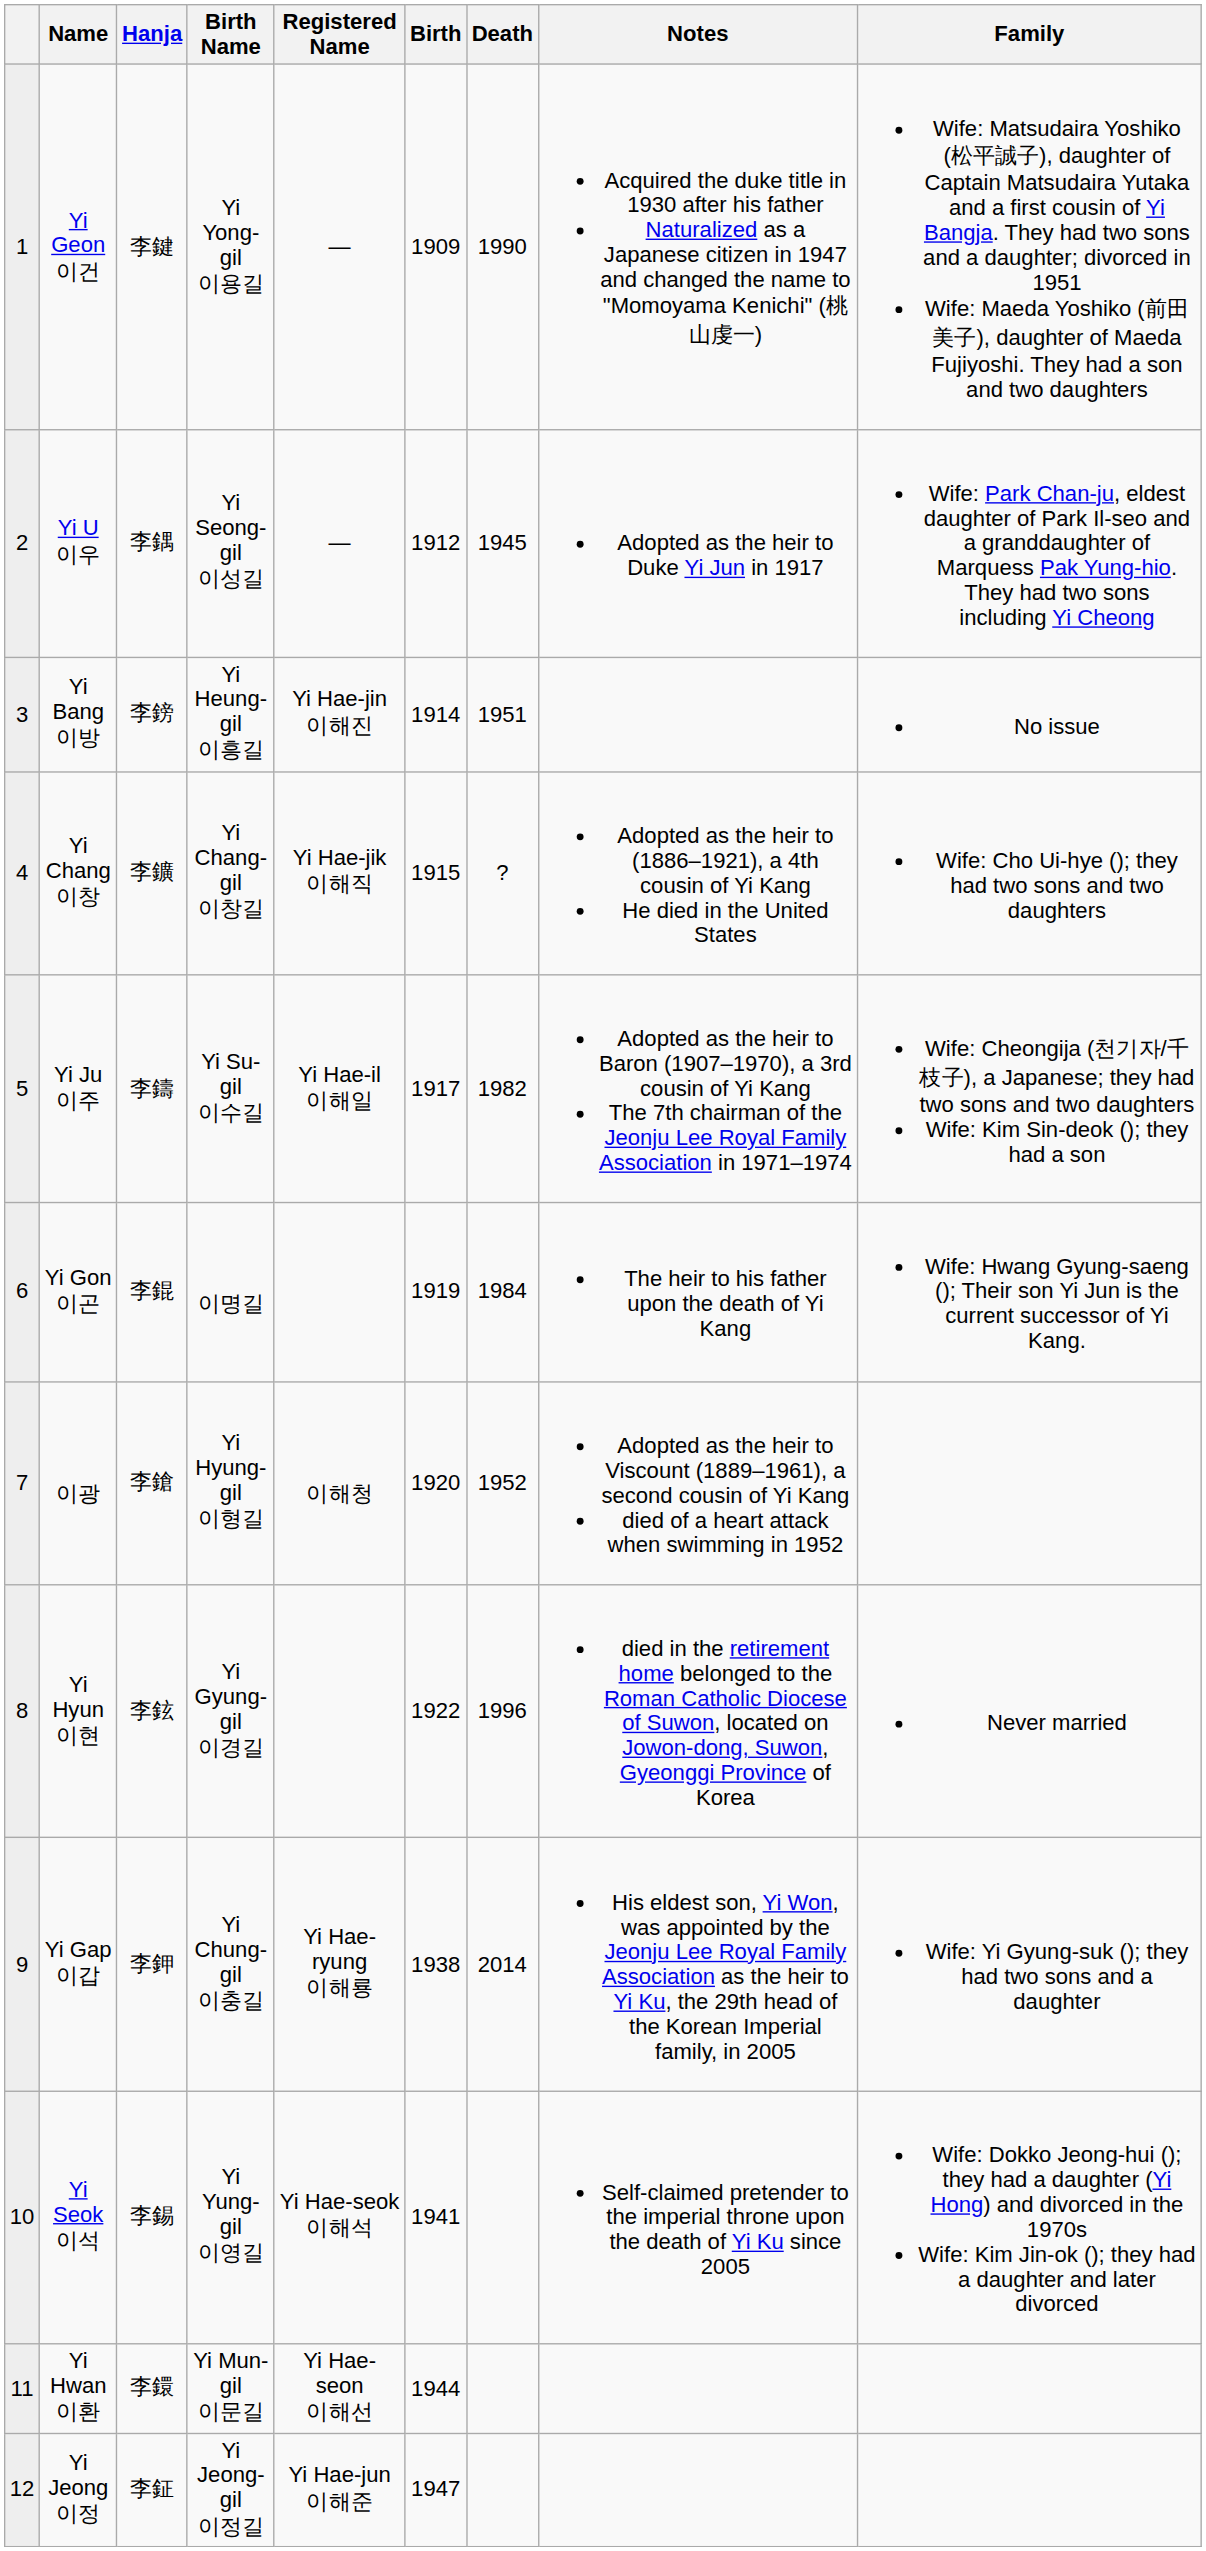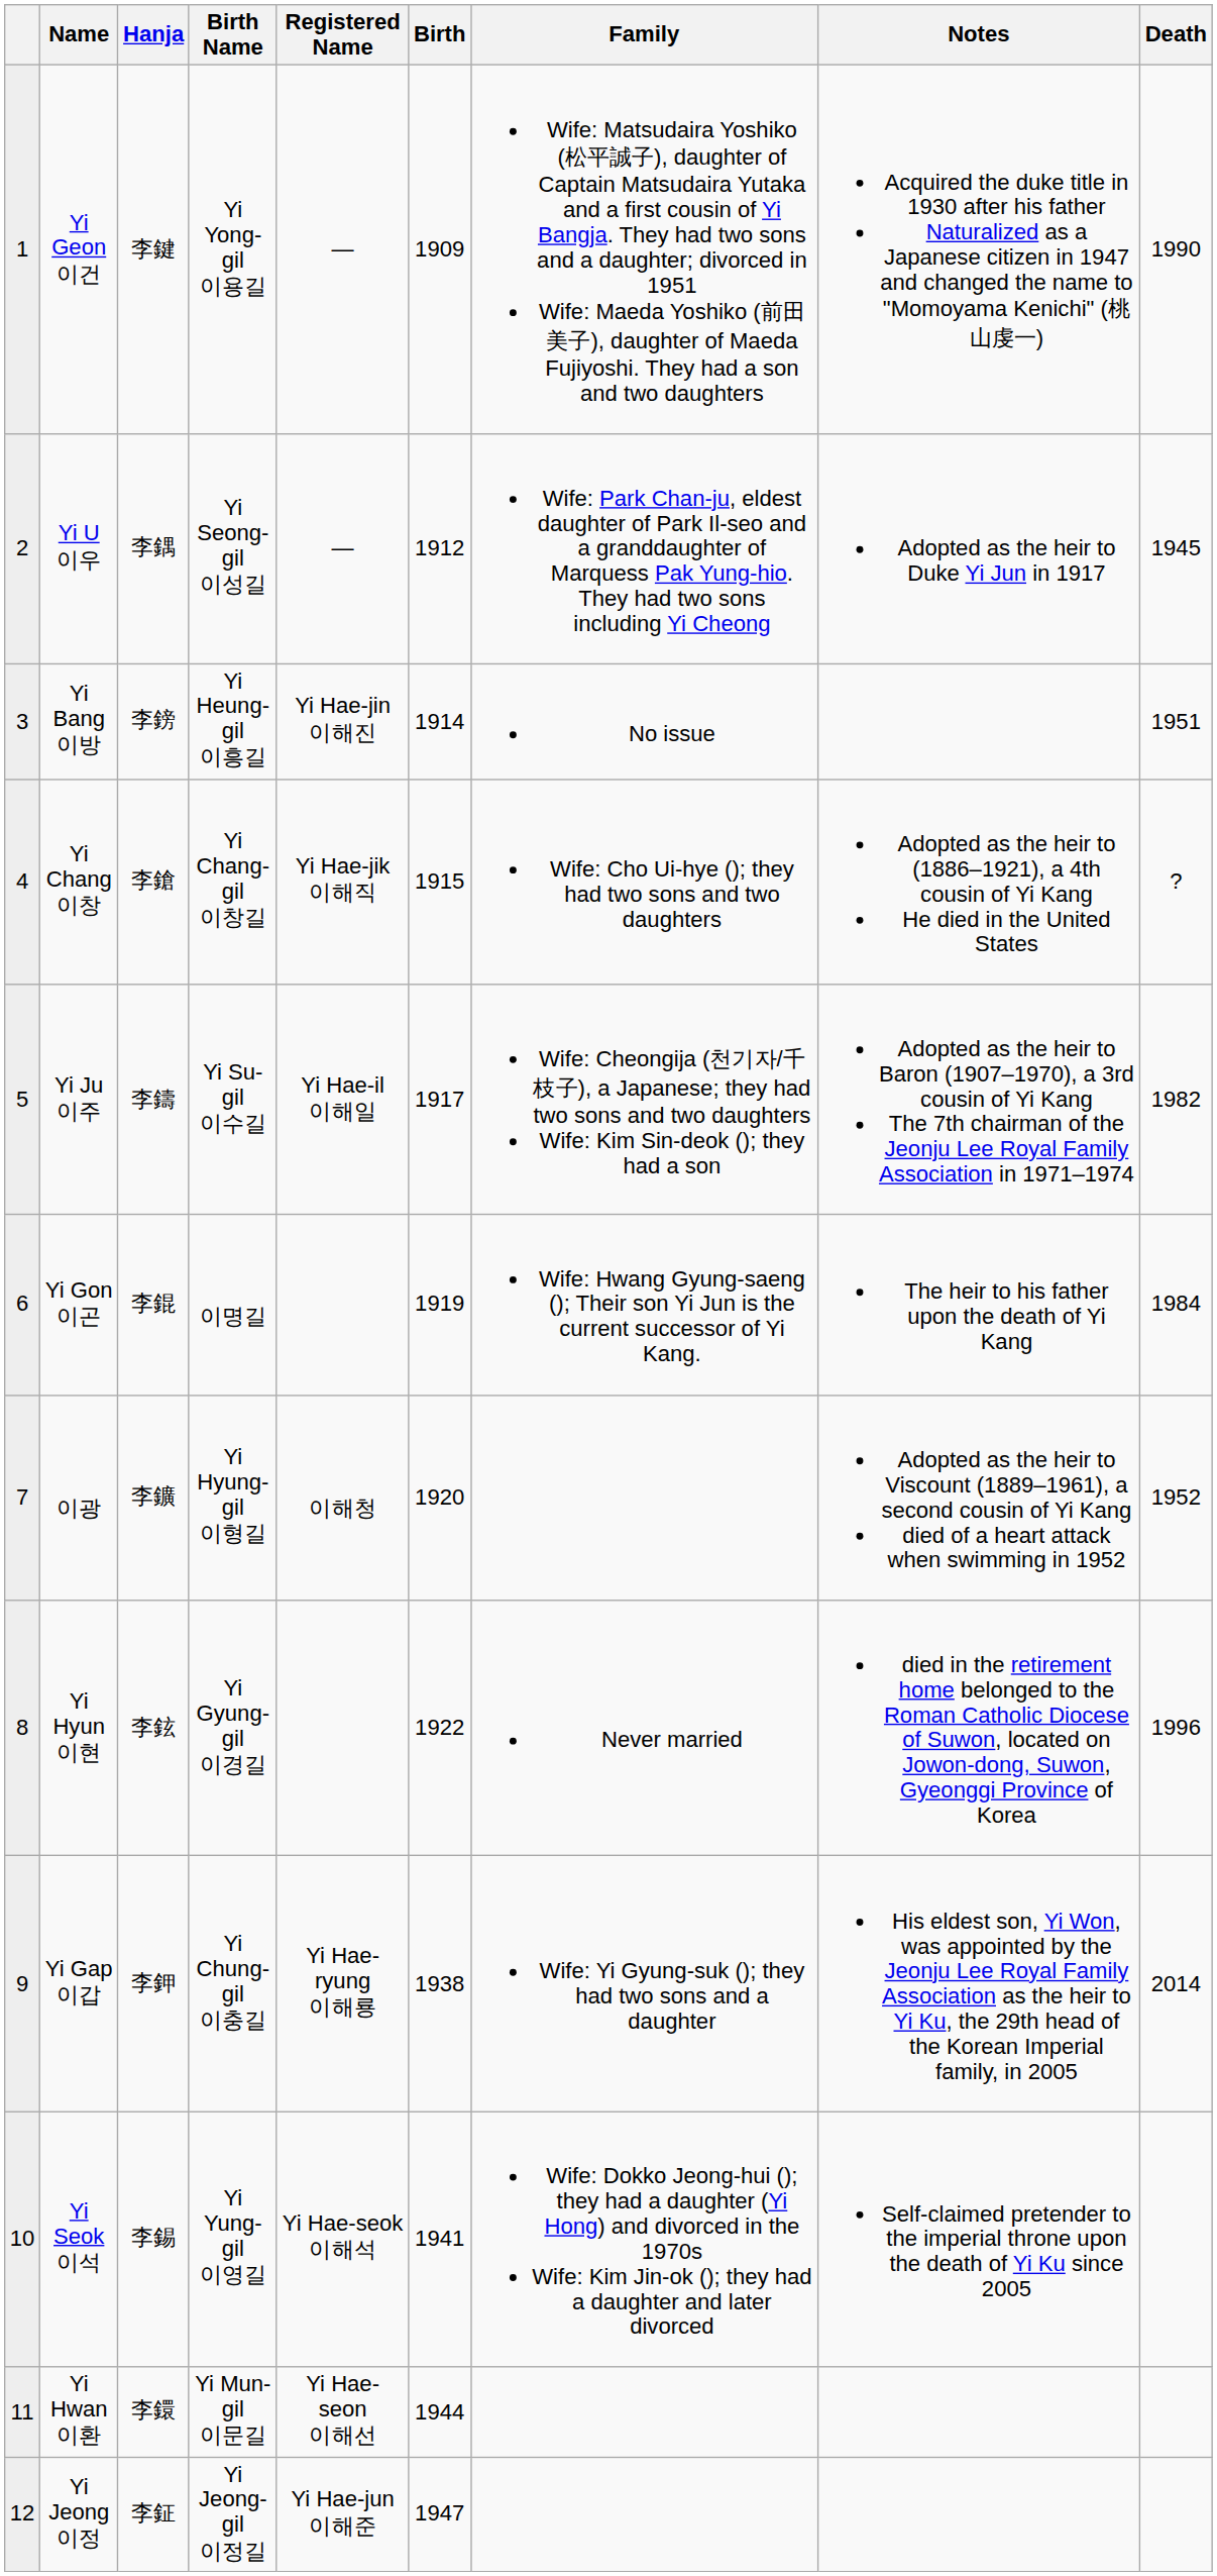 <table class="wikitable">
 <tr align=center>
 <th></th>
 <th>Name</th>
 <th><a href='#'>Hanja</a></th>
 <th>Birth Name</th>
 <th>Registered Name</th>
 <th>Birth</th>
+<th>Family</th>
+<th>Notes</th>
 <th>Death</th>
-<th>Notes</th>
-<th>Family</th>
 </tr>
 <tr align=center>
 <td style="background:#eeeeee">1</td>
 <td><a href='#'>Yi Geon</a><br>이건</td>
 <td>李鍵</td>
 <td>Yi Yong-gil<br>이용길</td>
 <td>—</td>
 <td>1909</td>
+<td><br><ul><li>Wife: Matsudaira Yoshiko (松平誠子), daughter of Captain Matsudaira Yutaka and a first cousin of <a href='#'>Yi Bangja</a>. They had two sons and a daughter; divorced in 1951</li><li>Wife: Maeda Yoshiko (前田美子), daughter of Maeda Fujiyoshi. They had a son and two daughters</li></ul></td>
+<td><br><ul><li>Acquired the duke title in 1930 after his father</li><li><a href='#'>Naturalized</a> as a Japanese citizen in 1947 and changed the name to "Momoyama Kenichi" (桃山虔一)</li></ul></td>
 <td>1990</td>
-<td><br><ul><li>Acquired the duke title in 1930 after his father</li><li><a href='#'>Naturalized</a> as a Japanese citizen in 1947 and changed the name to "Momoyama Kenichi" (桃山虔一)</li></ul></td>
-<td><br><ul><li>Wife: Matsudaira Yoshiko (松平誠子), daughter of Captain Matsudaira Yutaka and a first cousin of <a href='#'>Yi Bangja</a>. They had two sons and a daughter; divorced in 1951</li><li>Wife: Maeda Yoshiko (前田美子), daughter of Maeda Fujiyoshi. They had a son and two daughters</li></ul></td>
 </tr>
 <tr align=center>
 <td style="background:#eeeeee">2</td>
 <td><a href='#'>Yi U</a><br>이우</td>
 <td>李鍝</td>
 <td>Yi Seong-gil<br>이성길</td>
 <td>—</td>
 <td>1912</td>
+<td><br><ul><li>Wife: <a href='#'>Park Chan-ju</a>, eldest daughter of Park Il-seo and a granddaughter of Marquess <a href='#'>Pak Yung-hio</a>. They had two sons including <a href='#'>Yi Cheong</a></li></ul></td>
+<td><br><ul><li>Adopted as the heir to Duke <a href='#'>Yi Jun</a> in 1917</li></ul></td>
 <td>1945</td>
-<td><br><ul><li>Adopted as the heir to Duke <a href='#'>Yi Jun</a> in 1917</li></ul></td>
-<td><br><ul><li>Wife: <a href='#'>Park Chan-ju</a>, eldest daughter of Park Il-seo and a granddaughter of Marquess <a href='#'>Pak Yung-hio</a>. They had two sons including <a href='#'>Yi Cheong</a></li></ul></td>
 </tr>
 <tr align=center>
 <td style="background:#eeeeee">3</td>
 <td>Yi Bang<br>이방</td>
 <td>李鎊</td>
 <td>Yi Heung-gil<br>이흥길</td>
 <td>Yi Hae-jin<br>이해진</td>
 <td>1914</td>
+<td><br><ul><li>No issue</li></ul></td>
+<td></td>
 <td>1951</td>
-<td></td>
-<td><br><ul><li>No issue</li></ul></td>
 </tr>
 <tr align=center>
 <td style="background:#eeeeee">4</td>
 <td>Yi Chang<br>이창</td>
-<td>李鑛</td>
+<td>李鎗</td>
 <td>Yi Chang-gil<br>이창길</td>
 <td>Yi Hae-jik<br>이해직</td>
 <td>1915</td>
+<td><br><ul><li>Wife: Cho Ui-hye (); they had two sons and two daughters</li></ul></td>
+<td><br><ul><li>Adopted as the heir to  (1886–1921), a 4th cousin of Yi Kang</li><li>He died in the United States</li></ul></td>
 <td>?</td>
-<td><br><ul><li>Adopted as the heir to  (1886–1921), a 4th cousin of Yi Kang</li><li>He died in the United States</li></ul></td>
-<td><br><ul><li>Wife: Cho Ui-hye (); they had two sons and two daughters</li></ul></td>
 </tr>
 <tr align=center>
 <td style="background:#eeeeee">5</td>
 <td>Yi Ju<br>이주</td>
 <td>李鑄</td>
 <td>Yi Su-gil<br>이수길</td>
 <td>Yi Hae-il<br>이해일</td>
 <td>1917</td>
+<td><br><ul><li>Wife: Cheongija (천기자/千枝子), a Japanese; they had two sons and two daughters</li><li>Wife: Kim Sin-deok (); they had a son</li></ul></td>
+<td><br><ul><li>Adopted as the heir to Baron  (1907–1970), a 3rd cousin of Yi Kang</li><li>The 7th chairman of the <a href='#'>Jeonju Lee Royal Family Association</a> in 1971–1974</li></ul></td>
 <td>1982</td>
-<td><br><ul><li>Adopted as the heir to Baron  (1907–1970), a 3rd cousin of Yi Kang</li><li>The 7th chairman of the <a href='#'>Jeonju Lee Royal Family Association</a> in 1971–1974</li></ul></td>
-<td><br><ul><li>Wife: Cheongija (천기자/千枝子), a Japanese; they had two sons and two daughters</li><li>Wife: Kim Sin-deok (); they had a son</li></ul></td>
 </tr>
 <tr align=center>
 <td style="background:#eeeeee">6</td>
 <td>Yi Gon<br>이곤</td>
 <td>李錕</td>
 <td><br>이명길</td>
 <td></td>
 <td>1919</td>
+<td><br><ul><li>Wife: Hwang Gyung-saeng (); Their son Yi Jun is the current successor of Yi Kang.</li></ul></td>
+<td><br><ul><li>The heir to his father upon the death of Yi Kang</li></ul></td>
 <td>1984</td>
-<td><br><ul><li>The heir to his father upon the death of Yi Kang</li></ul></td>
-<td><br><ul><li>Wife: Hwang Gyung-saeng (); Their son Yi Jun is the current successor of Yi Kang.</li></ul></td>
 </tr>
 <tr align=center>
 <td style="background:#eeeeee">7</td>
 <td><br>이광</td>
-<td>李鎗</td>
+<td>李鑛</td>
 <td>Yi Hyung-gil<br>이형길</td>
 <td><br>이해청</td>
 <td>1920</td>
+<td></td>
+<td><br><ul><li>Adopted as the heir to Viscount  (1889–1961), a second cousin of Yi Kang</li><li>died of a heart attack when swimming in 1952</li></ul></td>
 <td>1952</td>
-<td><br><ul><li>Adopted as the heir to Viscount  (1889–1961), a second cousin of Yi Kang</li><li>died of a heart attack when swimming in 1952</li></ul></td>
-<td></td>
 </tr>
 <tr align=center>
 <td style="background:#eeeeee">8</td>
 <td>Yi Hyun<br>이현</td>
 <td>李鉉</td>
 <td>Yi Gyung-gil<br>이경길</td>
 <td></td>
 <td>1922</td>
+<td><br><ul><li>Never married</li></ul></td>
+<td><br><ul><li>died in the <a href='#'>retirement home</a> belonged to the <a href='#'>Roman Catholic Diocese of Suwon</a>, located on <a href='#'>Jowon-dong, Suwon</a>, <a href='#'>Gyeonggi Province</a> of Korea</li></ul></td>
 <td>1996</td>
-<td><br><ul><li>died in the <a href='#'>retirement home</a> belonged to the <a href='#'>Roman Catholic Diocese of Suwon</a>, located on <a href='#'>Jowon-dong, Suwon</a>, <a href='#'>Gyeonggi Province</a> of Korea</li></ul></td>
-<td><br><ul><li>Never married</li></ul></td>
 </tr>
 <tr align=center>
 <td style="background:#eeeeee">9</td>
 <td>Yi Gap<br>이갑</td>
 <td>李鉀</td>
 <td>Yi Chung-gil<br>이충길</td>
 <td>Yi Hae-ryung<br>이해룡</td>
 <td>1938</td>
+<td><br><ul><li>Wife: Yi Gyung-suk (); they had two sons and a daughter</li></ul></td>
+<td><br><ul><li>His eldest son, <a href='#'>Yi Won</a>, was appointed by the <a href='#'>Jeonju Lee Royal Family Association</a> as the heir to <a href='#'>Yi Ku</a>, the 29th head of the Korean Imperial family, in 2005</li></ul></td>
 <td>2014</td>
-<td><br><ul><li>His eldest son, <a href='#'>Yi Won</a>, was appointed by the <a href='#'>Jeonju Lee Royal Family Association</a> as the heir to <a href='#'>Yi Ku</a>, the 29th head of the Korean Imperial family, in 2005</li></ul></td>
-<td><br><ul><li>Wife: Yi Gyung-suk (); they had two sons and a daughter</li></ul></td>
 </tr>
 <tr align=center>
 <td style="background:#eeeeee">10</td>
 <td><a href='#'>Yi Seok</a><br>이석</td>
 <td>李錫</td>
 <td>Yi Yung-gil<br>이영길</td>
 <td>Yi Hae-seok<br>이해석</td>
 <td>1941</td>
+<td><br><ul><li>Wife: Dokko Jeong-hui (); they had a daughter (<a href='#'>Yi Hong</a>) and divorced in the 1970s</li><li>Wife: Kim Jin-ok (); they had a daughter and later divorced</li></ul></td>
+<td><br><ul><li>Self-claimed pretender to the imperial throne upon the death of <a href='#'>Yi Ku</a> since 2005</li></ul></td>
 <td></td>
-<td><br><ul><li>Self-claimed pretender to the imperial throne upon the death of <a href='#'>Yi Ku</a> since 2005</li></ul></td>
-<td><br><ul><li>Wife: Dokko Jeong-hui (); they had a daughter (<a href='#'>Yi Hong</a>) and divorced in the 1970s</li><li>Wife: Kim Jin-ok (); they had a daughter and later divorced</li></ul></td>
 </tr>
 <tr align=center>
 <td style="background:#eeeeee">11</td>
 <td>Yi Hwan<br>이환</td>
 <td>李鐶</td>
 <td>Yi Mun-gil<br>이문길</td>
 <td>Yi Hae-seon<br>이해선</td>
 <td>1944</td>
 <td></td>
 <td></td>
 <td></td>
 </tr>
 <tr align=center>
 <td style="background:#eeeeee">12</td>
 <td>Yi Jeong<br>이정</td>
 <td>李鉦</td>
 <td>Yi Jeong-gil<br>이정길</td>
 <td>Yi Hae-jun<br>이해준</td>
 <td>1947</td>
 <td></td>
 <td></td>
 <td></td>
 </tr>
 </table>
